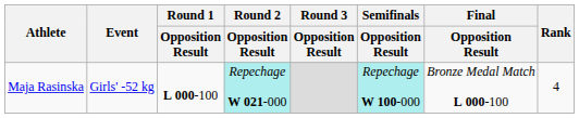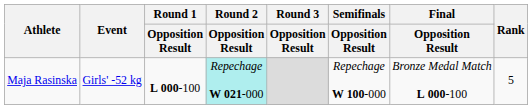 <table class="wikitable" border="1" style="font-size:90%">
 <tr>
 <th rowspan=2>Athlete</th>
 <th rowspan=2>Event</th>
 <th>Round 1</th>
 <th>Round 2</th>
 <th>Round 3</th>
 <th>Semifinals</th>
 <th>Final</th>
 <th rowspan=2>Rank</th>
 </tr>
 <tr>
 <th>Opposition<br>Result</th>
 <th>Opposition<br>Result</th>
 <th>Opposition<br>Result</th>
 <th>Opposition<br>Result</th>
 <th>Opposition<br>Result</th>
 </tr>
 <tr>
 <td><a href='#'>Maja Rasinska</a></td>
 <td><a href='#'>Girls' -52 kg</a></td>
 <td align=center> <br> <strong>L</strong> <strong>000</strong>-100</td>
 <td align=center style="background: paleturquoise;"><em>Repechage</em><br> <br> <strong>W</strong> <strong>021</strong>-000</td>
 <td bgcolor=#DCDCDC></td>
-<td align=center style="background: paleturquoise;"><em>Repechage</em><br> <br> <strong>W</strong> <strong>100</strong>-000</td>
+<td align=center><em>Repechage</em><br> <br> <strong>W</strong> <strong>100</strong>-000</td>
 <td align=center><em>Bronze Medal Match</em><br> <br> <strong>L</strong> <strong>000</strong>-100</td>
-<td align=center>4</td>
+<td align=center>5</td>
 </tr>
 </table>
